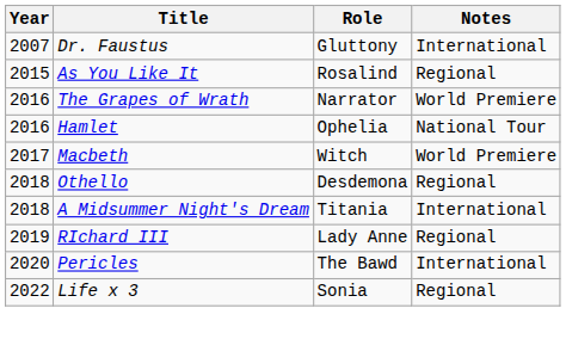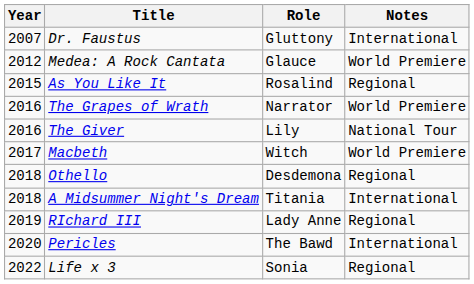 <table class="wikitable sortable">
 <tr>
 <th>Year</th>
 <th>Title</th>
 <th>Role</th>
 <th class="unsortable">Notes</th>
 </tr>
 <tr>
 <td>2007</td>
 <td><em>Dr. Faustus</em></td>
 <td>Gluttony</td>
 <td>International</td>
+</tr>
+<tr>
+<td>2012</td>
+<td><em>Medea: A Rock Cantata</em></td>
+<td>Glauce</td>
+<td>World Premiere</td>
 </tr>
 <tr>
 <td>2015</td>
 <td><em><a href='#'>As You Like It</a></em></td>
 <td>Rosalind</td>
 <td>Regional</td>
 </tr>
 <tr>
 <td>2016</td>
 <td><em><a href='#'>The Grapes of Wrath</a></em></td>
 <td>Narrator</td>
 <td>World Premiere</td>
 </tr>
 <tr>
 <td>2016</td>
-<td><em><a href='#'>Hamlet</a></em></td>
-<td>Ophelia</td>
+<td><em><a href='#'>The Giver</a></em></td>
+<td>Lily</td>
 <td>National Tour</td>
 </tr>
 <tr>
 <td>2017</td>
 <td><em><a href='#'>Macbeth</a></em></td>
 <td>Witch</td>
 <td>World Premiere</td>
 </tr>
 <tr>
 <td>2018</td>
 <td><em><a href='#'>Othello</a></em></td>
 <td>Desdemona</td>
 <td>Regional</td>
 </tr>
 <tr>
 <td>2018</td>
 <td><em><a href='#'>A Midsummer Night's Dream</a></em></td>
 <td>Titania</td>
 <td>International</td>
 </tr>
 <tr>
 <td>2019</td>
 <td><em><a href='#'>RIchard III</a></em></td>
 <td>Lady Anne</td>
 <td>Regional</td>
 </tr>
 <tr>
 <td>2020</td>
 <td><em><a href='#'>Pericles</a></em></td>
 <td>The Bawd</td>
 <td>International</td>
 </tr>
 <tr>
 <td>2022</td>
 <td><em>Life x 3</em></td>
 <td>Sonia</td>
 <td>Regional</td>
 </tr>
 </table>
